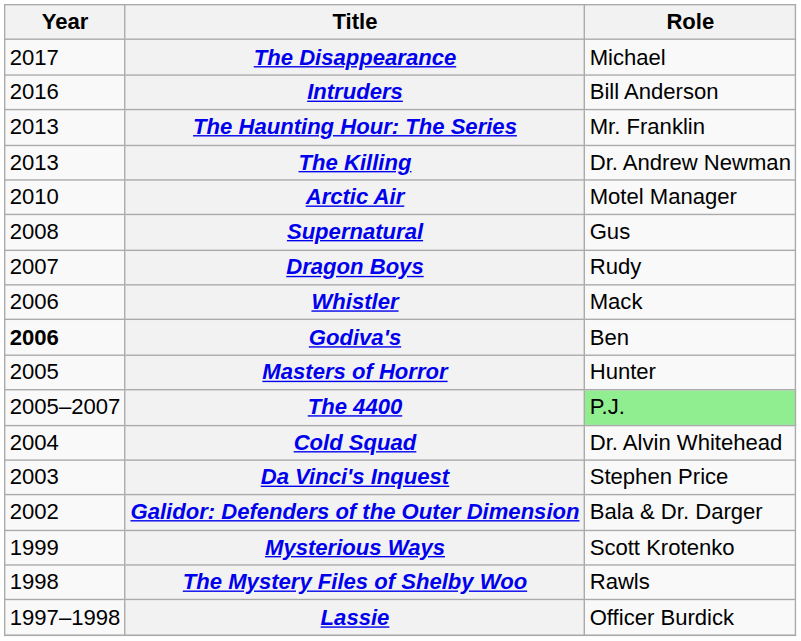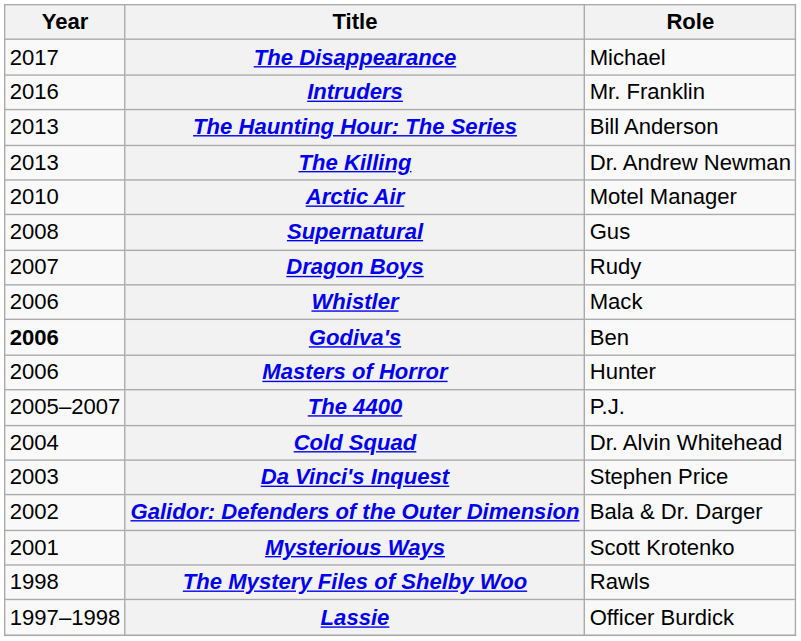 <table class="wikitable sortable plainrowheaders">
 <tr>
 <th scope="col">Year</th>
 <th scope="col">Title</th>
 <th scope="col">Role</th>
 </tr>
 <tr>
 <td>2017</td>
 <th scope="row"><em><a href='#'>The Disappearance</a></em></th>
 <td>Michael</td>
 </tr>
 <tr>
 <td>2016</td>
 <th scope="row"><em><a href='#'>Intruders</a></em></th>
-<td>Bill Anderson</td>
+<td>Mr. Franklin</td>
 </tr>
 <tr>
 <td>2013</td>
 <th scope="row"><em><a href='#'>The Haunting Hour: The Series</a></em></th>
-<td>Mr. Franklin</td>
+<td>Bill Anderson</td>
 </tr>
 <tr>
 <td>2013</td>
 <th scope="row"><em><a href='#'>The Killing</a></em></th>
 <td>Dr. Andrew Newman</td>
 </tr>
 <tr>
 <td>2010</td>
 <th scope="row"><em><a href='#'>Arctic Air</a></em></th>
 <td>Motel Manager</td>
 </tr>
 <tr>
 <td>2008</td>
 <th scope="row"><em><a href='#'>Supernatural</a></em></th>
 <td>Gus</td>
 </tr>
 <tr>
 <td>2007</td>
 <th scope="row"><em><a href='#'>Dragon Boys</a></em></th>
 <td>Rudy</td>
 </tr>
 <tr>
 <td>2006</td>
 <th scope="row"><em><a href='#'>Whistler</a></em></th>
 <td>Mack</td>
 </tr>
 <tr>
 <td><strong>2006</strong></td>
 <th scope="row"><em><a href='#'>Godiva's</a></em></th>
 <td>Ben</td>
 </tr>
 <tr>
-<td>2005</td>
+<td>2006</td>
 <th scope="row"><em><a href='#'>Masters of Horror</a></em></th>
 <td>Hunter</td>
 </tr>
 <tr>
 <td>2005–2007</td>
 <th scope="row"><em><a href='#'>The 4400</a></em></th>
-<td style="background: lightgreen;">P.J.</td>
+<td>P.J.</td>
 </tr>
 <tr>
 <td>2004</td>
 <th scope="row"><em><a href='#'>Cold Squad</a></em></th>
 <td>Dr. Alvin Whitehead</td>
 </tr>
 <tr>
 <td>2003</td>
 <th scope="row"><em><a href='#'>Da Vinci's Inquest</a></em></th>
 <td>Stephen Price</td>
 </tr>
 <tr>
 <td>2002</td>
 <th scope="row"><em><a href='#'>Galidor: Defenders of the Outer Dimension</a></em></th>
 <td>Bala & Dr. Darger</td>
 </tr>
 <tr>
-<td>1999</td>
+<td>2001</td>
 <th scope="row"><em><a href='#'>Mysterious Ways</a></em></th>
 <td>Scott Krotenko</td>
 </tr>
 <tr>
 <td>1998</td>
 <th scope="row"><em><a href='#'>The Mystery Files of Shelby Woo</a></em></th>
 <td>Rawls</td>
 </tr>
 <tr>
 <td>1997–1998</td>
 <th scope="row"><em><a href='#'>Lassie</a></em></th>
 <td>Officer Burdick</td>
 </tr>
 <tr>
 </tr>
 </table>
